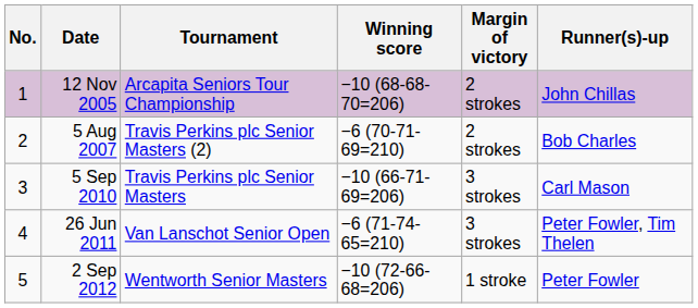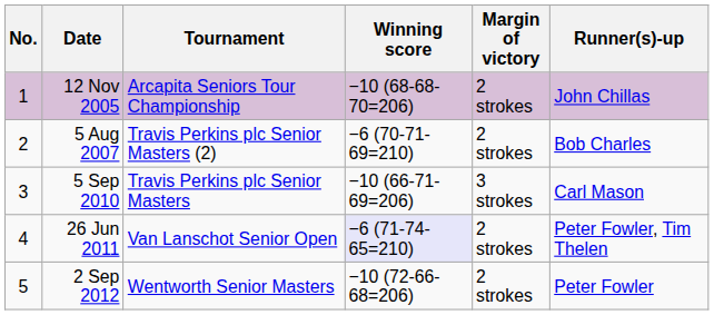 <table class="wikitable" style="font-size:95%;">
 <tr>
 <th>No.</th>
 <th>Date</th>
 <th>Tournament</th>
 <th>Winning score</th>
 <th>Margin of<br>victory</th>
 <th>Runner(s)-up</th>
 </tr>
 <tr style="background:thistle;">
 <td align=center>1</td>
 <td align=right>12 Nov <a href='#'>2005</a></td>
 <td><a href='#'>Arcapita Seniors Tour Championship</a></td>
 <td>−10 (68-68-70=206)</td>
 <td>2 strokes</td>
 <td> <a href='#'>John Chillas</a></td>
 </tr>
 <tr>
 <td align=center>2</td>
 <td align=right>5 Aug <a href='#'>2007</a></td>
 <td><a href='#'>Travis Perkins plc Senior Masters</a> (2)</td>
 <td>−6 (70-71-69=210)</td>
 <td>2 strokes</td>
 <td> <a href='#'>Bob Charles</a></td>
 </tr>
 <tr>
 <td align=center>3</td>
 <td align=right>5 Sep <a href='#'>2010</a></td>
 <td><a href='#'>Travis Perkins plc Senior Masters</a></td>
 <td>−10 (66-71-69=206)</td>
 <td>3 strokes</td>
 <td> <a href='#'>Carl Mason</a></td>
 </tr>
 <tr>
 <td align=center>4</td>
 <td align=right>26 Jun <a href='#'>2011</a></td>
 <td><a href='#'>Van Lanschot Senior Open</a></td>
-<td>−6 (71-74-65=210)</td>
-<td>3 strokes</td>
+<td style="background: lavender;">−6 (71-74-65=210)</td>
+<td>2 strokes</td>
 <td> <a href='#'>Peter Fowler</a>,  <a href='#'>Tim Thelen</a></td>
 </tr>
 <tr>
 <td align=center>5</td>
 <td align=right>2 Sep <a href='#'>2012</a></td>
 <td><a href='#'>Wentworth Senior Masters</a></td>
 <td>−10 (72-66-68=206)</td>
-<td>1 stroke</td>
+<td>2 strokes</td>
 <td> <a href='#'>Peter Fowler</a></td>
 </tr>
 </table>
